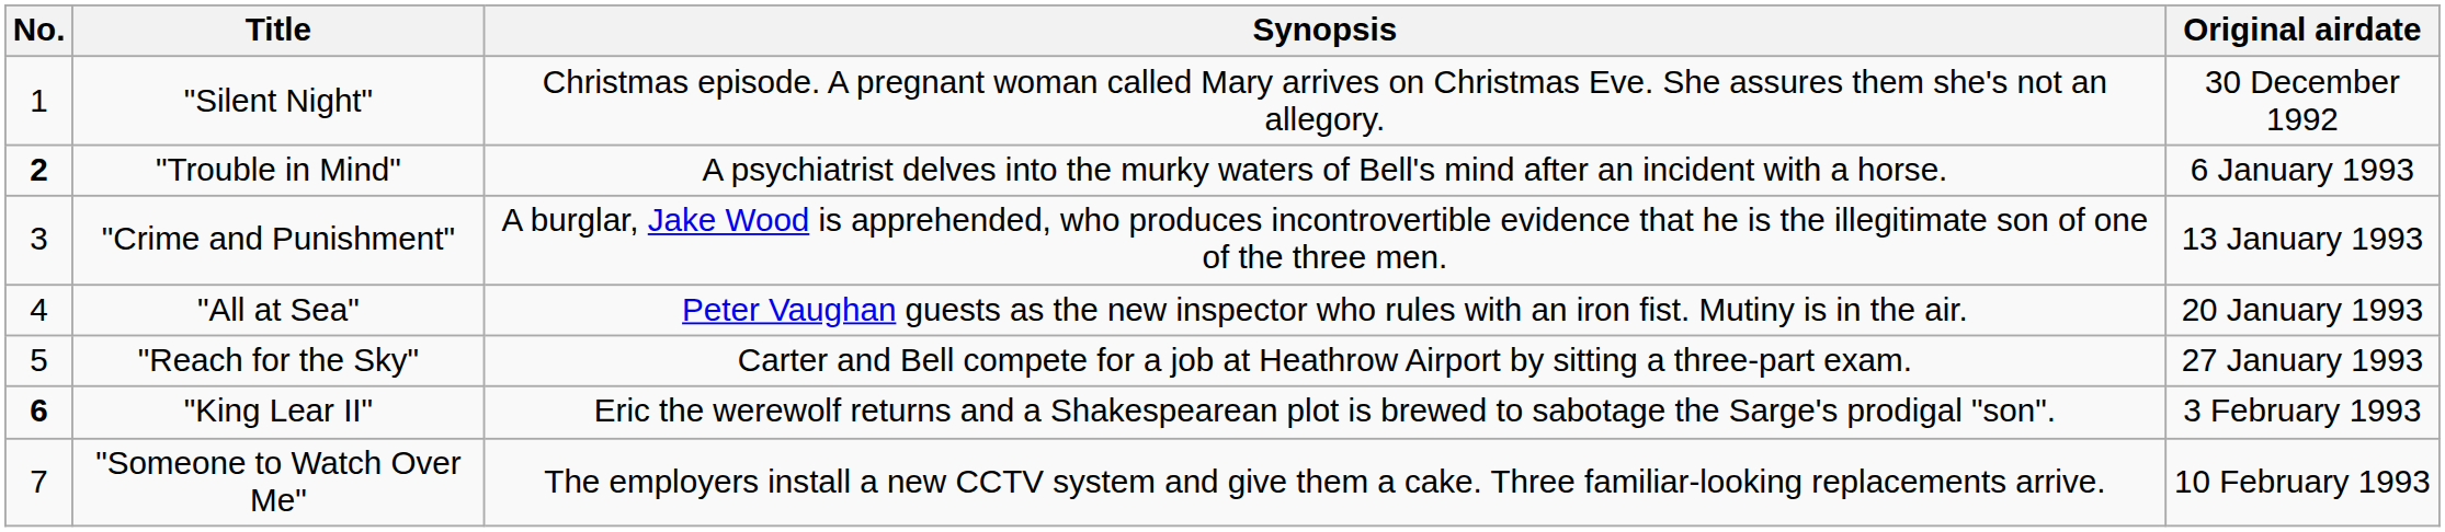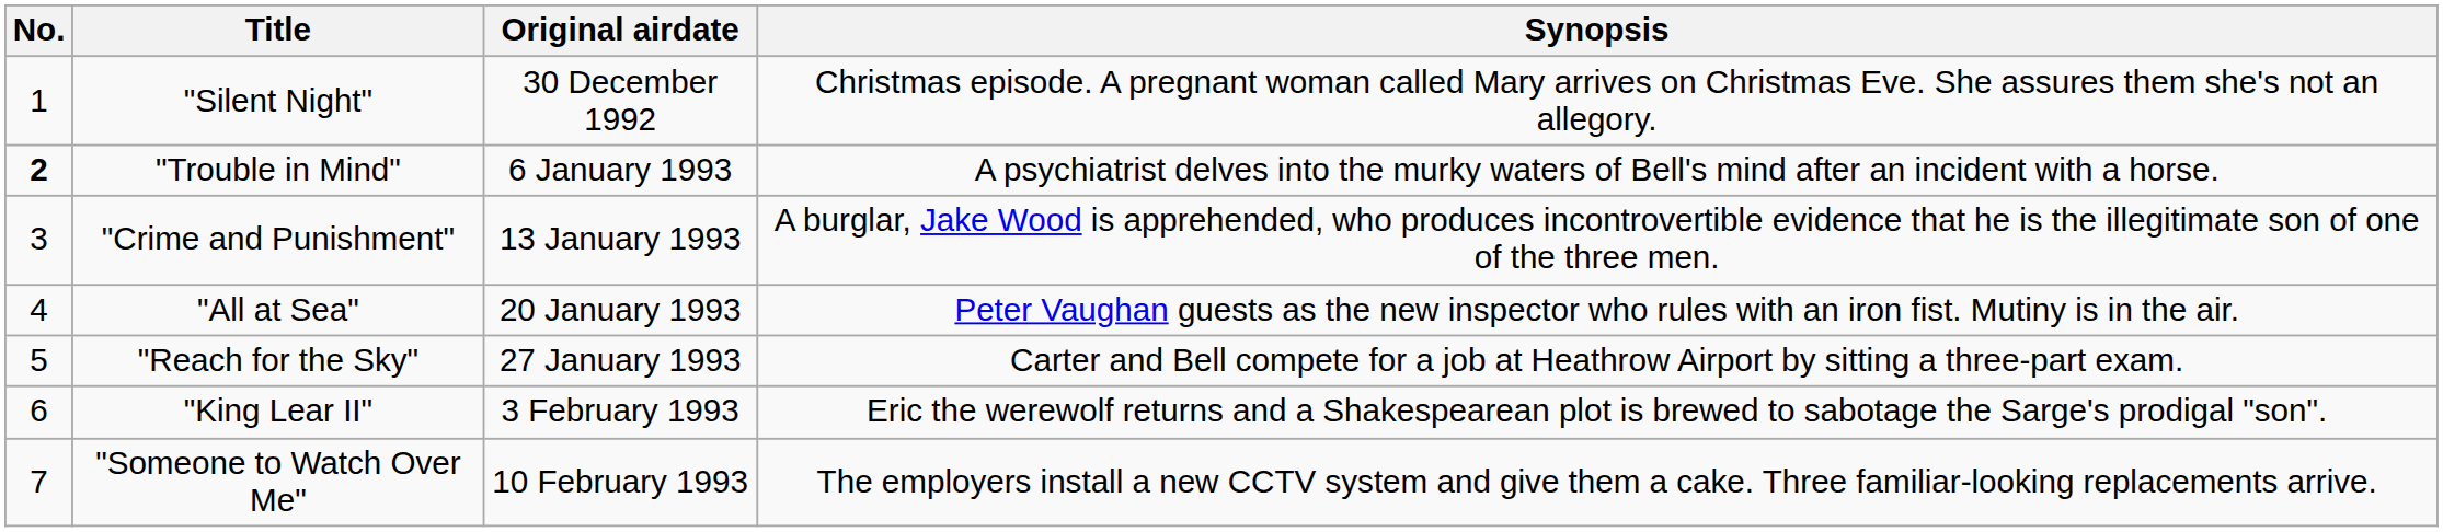 <table class="wikitable" width="95%" style="text-align:center;">
 <tr>
 <th>No.</th>
 <th>Title</th>
+<th>Original airdate</th>
 <th>Synopsis</th>
-<th>Original airdate</th>
 </tr>
 <tr>
 <td>1</td>
 <td>"Silent Night"</td>
+<td>30 December 1992</td>
 <td>Christmas episode. A pregnant woman called Mary arrives on Christmas Eve. She assures them she's not an allegory.</td>
-<td>30 December 1992</td>
 </tr>
 <tr>
 <td><strong>2</strong></td>
 <td>"Trouble in Mind"</td>
+<td>6 January 1993</td>
 <td>A psychiatrist delves into the murky waters of Bell's mind after an incident with a horse.</td>
-<td>6 January 1993</td>
 </tr>
 <tr>
 <td>3</td>
 <td>"Crime and Punishment"</td>
+<td>13 January 1993</td>
 <td>A burglar, <a href='#'>Jake Wood</a> is apprehended, who produces incontrovertible evidence that he is the illegitimate son of one of the three men.</td>
-<td>13 January 1993</td>
 </tr>
 <tr>
 <td>4</td>
 <td>"All at Sea"</td>
+<td>20 January 1993</td>
 <td><a href='#'>Peter Vaughan</a> guests as the new inspector who rules with an iron fist. Mutiny is in the air.</td>
-<td>20 January 1993</td>
 </tr>
 <tr>
 <td>5</td>
 <td>"Reach for the Sky"</td>
+<td>27 January 1993</td>
 <td>Carter and Bell compete for a job at Heathrow Airport by sitting a three-part exam.</td>
-<td>27 January 1993</td>
 </tr>
 <tr>
-<td><strong>6</strong></td>
+<td>6</td>
 <td>"King Lear II"</td>
+<td>3 February 1993</td>
 <td>Eric the werewolf returns and a Shakespearean plot is brewed to sabotage the Sarge's prodigal "son".</td>
-<td>3 February 1993</td>
 </tr>
 <tr>
 <td>7</td>
 <td>"Someone to Watch Over Me"</td>
+<td>10 February 1993</td>
 <td>The employers install a new CCTV system and give them a cake. Three familiar-looking replacements arrive.</td>
-<td>10 February 1993</td>
 </tr>
 </table>
